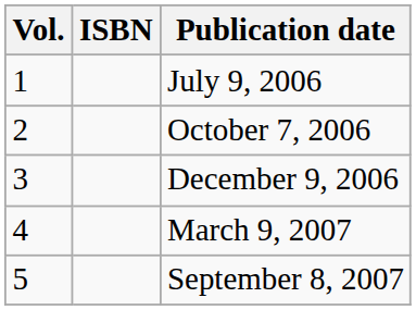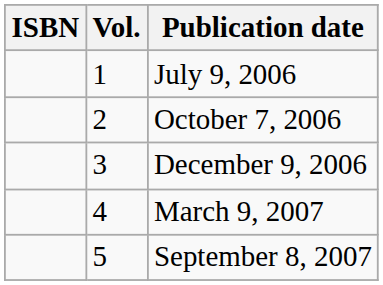 <table class ="wikitable">
 <tr>
+<th>ISBN</th>
 <th>Vol.</th>
-<th>ISBN</th>
 <th>Publication date</th>
 </tr>
 <tr>
+<td></td>
 <td>1</td>
-<td></td>
 <td>July 9, 2006</td>
 </tr>
 <tr>
+<td></td>
 <td>2</td>
-<td></td>
 <td>October 7, 2006</td>
 </tr>
 <tr>
+<td></td>
 <td>3</td>
-<td></td>
 <td>December 9, 2006</td>
 </tr>
 <tr>
+<td></td>
 <td>4</td>
-<td></td>
 <td>March 9, 2007</td>
 </tr>
 <tr>
+<td></td>
 <td>5</td>
-<td></td>
 <td>September 8, 2007</td>
 </tr>
 </table>
